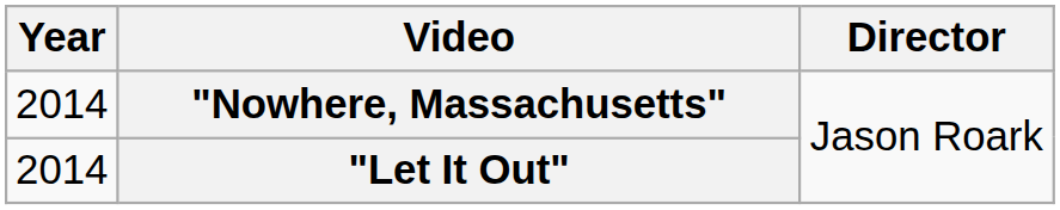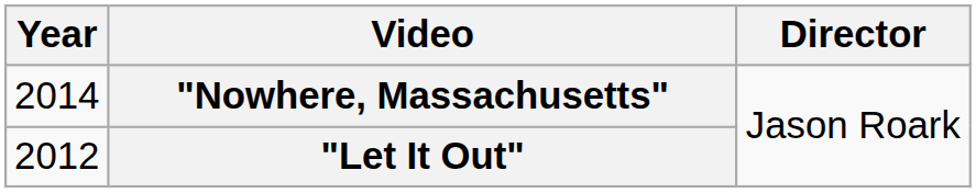 <table class="wikitable plainrowheaders">
 <tr>
 <th>Year</th>
 <th style="width:16em;">Video</th>
 <th>Director</th>
 </tr>
 <tr>
 <td>2014</td>
 <th scope="row">"Nowhere, Massachusetts"</th>
 <td rowspan="2">Jason Roark</td>
 </tr>
 <tr>
-<td>2014</td>
+<td>2012</td>
 <th scope="row">"Let It Out"</th>
 </tr>
 </table>
